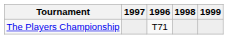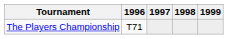 <table class="wikitable" style="font-size:95%;text-align:center;">
 <tr>
 <th>Tournament</th>
+<th>1996</th>
 <th>1997</th>
-<th>1996</th>
 <th>1998</th>
 <th>1999</th>
 </tr>
 <tr>
 <td align=left><a href='#'>The Players Championship</a></td>
+<td>T71</td>
 <td style="background:#eeeeee;"></td>
-<td>T71</td>
 <td style="background:#eeeeee;"></td>
 <td style="background:#eeeeee;"></td>
 </tr>
 </table>
